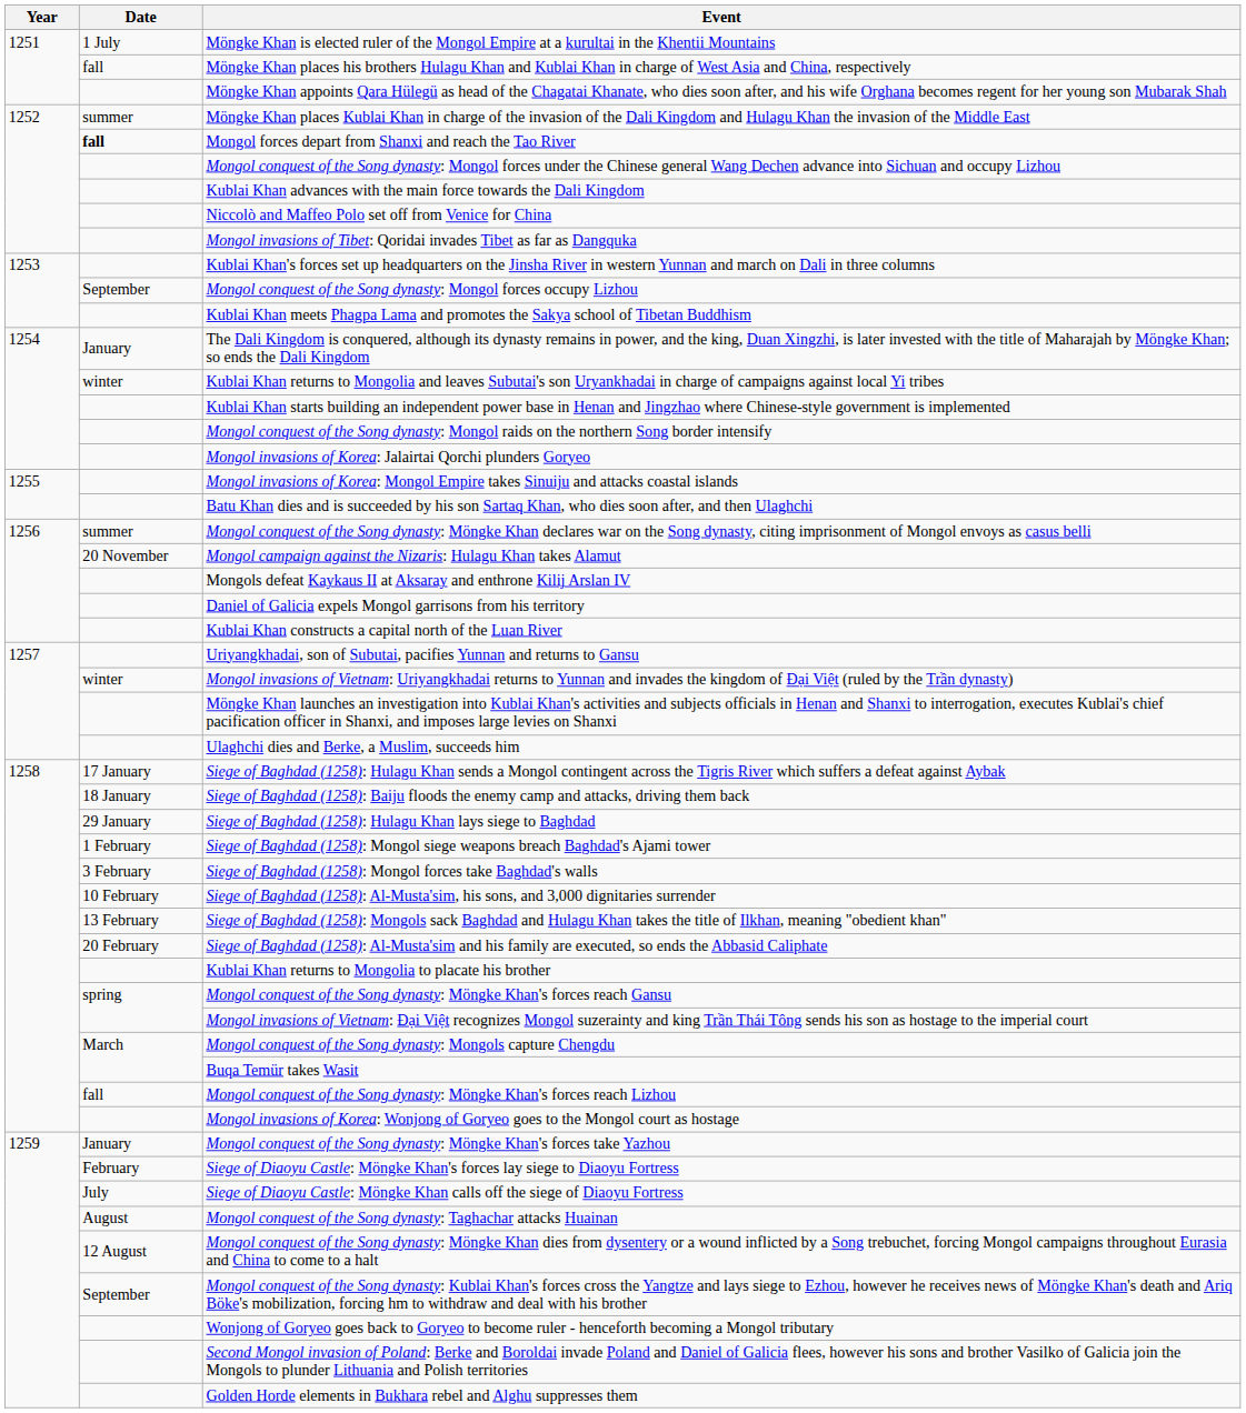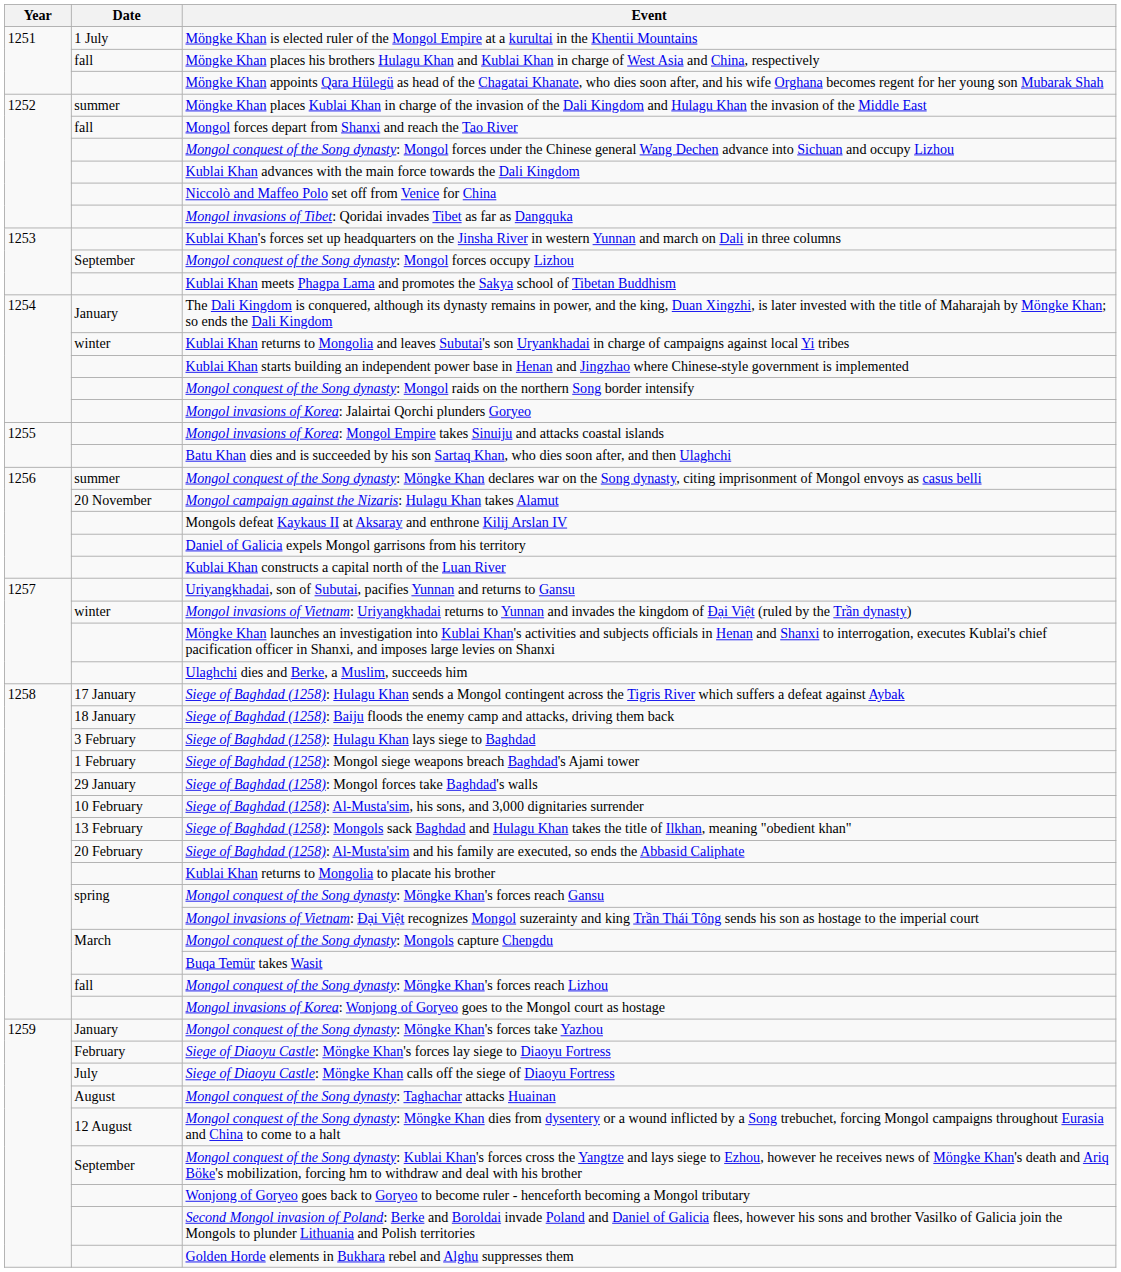 <table class="wikitable" width="100%">
 <tr>
 <th style="width:6%">Year</th>
 <th style="width:10%">Date</th>
 <th>Event</th>
 </tr>
 <tr>
 <td rowspan="3" valign="top">1251</td>
 <td>1 July</td>
 <td><a href='#'>Möngke Khan</a> is elected ruler of the <a href='#'>Mongol Empire</a> at a <a href='#'>kurultai</a> in the <a href='#'>Khentii Mountains</a></td>
 </tr>
 <tr>
 <td>fall</td>
 <td><a href='#'>Möngke Khan</a> places his brothers <a href='#'>Hulagu Khan</a> and <a href='#'>Kublai Khan</a> in charge of <a href='#'>West Asia</a> and <a href='#'>China</a>, respectively</td>
 </tr>
 <tr>
 <td></td>
 <td><a href='#'>Möngke Khan</a> appoints <a href='#'>Qara Hülegü</a> as head of the <a href='#'>Chagatai Khanate</a>, who dies soon after, and his wife <a href='#'>Orghana</a> becomes regent for her young son <a href='#'>Mubarak Shah</a></td>
 </tr>
 <tr>
 <td rowspan="6" valign="top">1252</td>
 <td>summer</td>
 <td><a href='#'>Möngke Khan</a> places <a href='#'>Kublai Khan</a> in charge of the invasion of the <a href='#'>Dali Kingdom</a> and <a href='#'>Hulagu Khan</a> the invasion of the <a href='#'>Middle East</a></td>
 </tr>
 <tr>
-<td><strong>fall</strong></td>
+<td>fall</td>
 <td><a href='#'>Mongol</a> forces depart from <a href='#'>Shanxi</a> and reach the <a href='#'>Tao River</a></td>
 </tr>
 <tr>
 <td></td>
 <td><em><a href='#'>Mongol conquest of the Song dynasty</a></em>: <a href='#'>Mongol</a> forces under the Chinese general <a href='#'>Wang Dechen</a> advance into <a href='#'>Sichuan</a> and occupy <a href='#'>Lizhou</a></td>
 </tr>
 <tr>
 <td></td>
 <td><a href='#'>Kublai Khan</a> advances with the main force towards the <a href='#'>Dali Kingdom</a></td>
 </tr>
 <tr>
 <td></td>
 <td><a href='#'>Niccolò and Maffeo Polo</a> set off from <a href='#'>Venice</a> for <a href='#'>China</a></td>
 </tr>
 <tr>
 <td></td>
 <td><em><a href='#'>Mongol invasions of Tibet</a></em>: Qoridai invades <a href='#'>Tibet</a> as far as <a href='#'>Dangquka</a></td>
 </tr>
 <tr>
 <td rowspan="3" valign="top">1253</td>
 <td></td>
 <td><a href='#'>Kublai Khan</a>'s forces set up headquarters on the <a href='#'>Jinsha River</a> in western <a href='#'>Yunnan</a> and march on <a href='#'>Dali</a> in three columns</td>
 </tr>
 <tr>
 <td>September</td>
 <td><em><a href='#'>Mongol conquest of the Song dynasty</a></em>: <a href='#'>Mongol</a> forces occupy <a href='#'>Lizhou</a></td>
 </tr>
 <tr>
 <td></td>
 <td><a href='#'>Kublai Khan</a> meets <a href='#'>Phagpa Lama</a> and promotes the <a href='#'>Sakya</a> school of <a href='#'>Tibetan Buddhism</a></td>
 </tr>
 <tr>
 <td rowspan="5" valign="top">1254</td>
 <td>January</td>
 <td>The <a href='#'>Dali Kingdom</a> is conquered, although its dynasty remains in power, and the king, <a href='#'>Duan Xingzhi</a>, is later invested with the title of Maharajah by <a href='#'>Möngke Khan</a>; so ends the <a href='#'>Dali Kingdom</a></td>
 </tr>
 <tr>
 <td>winter</td>
 <td><a href='#'>Kublai Khan</a> returns to <a href='#'>Mongolia</a> and leaves <a href='#'>Subutai</a>'s son <a href='#'>Uryankhadai</a> in charge of campaigns against local <a href='#'>Yi</a> tribes</td>
 </tr>
 <tr>
 <td></td>
 <td><a href='#'>Kublai Khan</a> starts building an independent power base in <a href='#'>Henan</a> and <a href='#'>Jingzhao</a> where Chinese-style government is implemented</td>
 </tr>
 <tr>
 <td></td>
 <td><em><a href='#'>Mongol conquest of the Song dynasty</a></em>: <a href='#'>Mongol</a> raids on the northern <a href='#'>Song</a> border intensify</td>
 </tr>
 <tr>
 <td></td>
 <td><em><a href='#'>Mongol invasions of Korea</a></em>: Jalairtai Qorchi plunders <a href='#'>Goryeo</a></td>
 </tr>
 <tr>
 <td rowspan="2" valign="top">1255</td>
 <td></td>
 <td><em><a href='#'>Mongol invasions of Korea</a></em>: <a href='#'>Mongol Empire</a> takes <a href='#'>Sinuiju</a> and attacks coastal islands</td>
 </tr>
 <tr>
 <td></td>
 <td><a href='#'>Batu Khan</a> dies and is succeeded by his son <a href='#'>Sartaq Khan</a>, who dies soon after, and then <a href='#'>Ulaghchi</a></td>
 </tr>
 <tr>
 <td rowspan="5" valign="top">1256</td>
 <td>summer</td>
 <td><em><a href='#'>Mongol conquest of the Song dynasty</a></em>: <a href='#'>Möngke Khan</a> declares war on the <a href='#'>Song dynasty</a>, citing imprisonment of Mongol envoys as <a href='#'>casus belli</a></td>
 </tr>
 <tr>
 <td>20 November</td>
 <td><em><a href='#'>Mongol campaign against the Nizaris</a></em>: <a href='#'>Hulagu Khan</a> takes <a href='#'>Alamut</a></td>
 </tr>
 <tr>
 <td></td>
 <td>Mongols defeat <a href='#'>Kaykaus II</a> at <a href='#'>Aksaray</a> and enthrone <a href='#'>Kilij Arslan IV</a></td>
 </tr>
 <tr>
 <td></td>
 <td><a href='#'>Daniel of Galicia</a> expels Mongol garrisons from his territory</td>
 </tr>
 <tr>
 <td></td>
 <td><a href='#'>Kublai Khan</a> constructs a capital north of the <a href='#'>Luan River</a></td>
 </tr>
 <tr>
 <td rowspan="4" valign="top">1257</td>
 <td></td>
 <td><a href='#'>Uriyangkhadai</a>, son of <a href='#'>Subutai</a>, pacifies <a href='#'>Yunnan</a> and returns to <a href='#'>Gansu</a></td>
 </tr>
 <tr>
 <td>winter</td>
 <td><em><a href='#'>Mongol invasions of Vietnam</a></em>: <a href='#'>Uriyangkhadai</a> returns to <a href='#'>Yunnan</a> and invades the kingdom of <a href='#'>Đại Việt</a> (ruled by the <a href='#'>Trần dynasty</a>)</td>
 </tr>
 <tr>
 <td></td>
 <td><a href='#'>Möngke Khan</a> launches an investigation into <a href='#'>Kublai Khan</a>'s activities and subjects officials in <a href='#'>Henan</a> and <a href='#'>Shanxi</a> to interrogation, executes Kublai's chief pacification officer in Shanxi, and imposes large levies on Shanxi</td>
 </tr>
 <tr>
 <td></td>
 <td><a href='#'>Ulaghchi</a> dies and <a href='#'>Berke</a>, a <a href='#'>Muslim</a>, succeeds him</td>
 </tr>
 <tr>
 <td rowspan="15" valign="top">1258</td>
 <td>17 January</td>
 <td><em><a href='#'>Siege of Baghdad (1258)</a></em>: <a href='#'>Hulagu Khan</a> sends a Mongol contingent across the <a href='#'>Tigris River</a> which suffers a defeat against <a href='#'>Aybak</a></td>
 </tr>
 <tr>
 <td>18 January</td>
 <td><em><a href='#'>Siege of Baghdad (1258)</a></em>: <a href='#'>Baiju</a> floods the enemy camp and attacks, driving them back</td>
 </tr>
 <tr>
-<td>29 January</td>
+<td>3 February</td>
 <td><em><a href='#'>Siege of Baghdad (1258)</a></em>: <a href='#'>Hulagu Khan</a> lays siege to <a href='#'>Baghdad</a></td>
 </tr>
 <tr>
 <td>1 February</td>
 <td><em><a href='#'>Siege of Baghdad (1258)</a></em>: Mongol siege weapons breach <a href='#'>Baghdad</a>'s Ajami tower</td>
 </tr>
 <tr>
-<td>3 February</td>
+<td>29 January</td>
 <td><em><a href='#'>Siege of Baghdad (1258)</a></em>: Mongol forces take <a href='#'>Baghdad</a>'s walls</td>
 </tr>
 <tr>
 <td>10 February</td>
 <td><em><a href='#'>Siege of Baghdad (1258)</a></em>: <a href='#'>Al-Musta'sim</a>, his sons, and 3,000 dignitaries surrender</td>
 </tr>
 <tr>
 <td>13 February</td>
 <td><em><a href='#'>Siege of Baghdad (1258)</a></em>: <a href='#'>Mongols</a> sack <a href='#'>Baghdad</a> and <a href='#'>Hulagu Khan</a> takes the title of <a href='#'>Ilkhan</a>, meaning "obedient khan"</td>
 </tr>
 <tr>
 <td>20 February</td>
 <td><em><a href='#'>Siege of Baghdad (1258)</a></em>: <a href='#'>Al-Musta'sim</a> and his family are executed, so ends the <a href='#'>Abbasid Caliphate</a></td>
 </tr>
 <tr>
 <td></td>
 <td><a href='#'>Kublai Khan</a> returns to <a href='#'>Mongolia</a> to placate his brother</td>
 </tr>
 <tr>
 <td rowspan="2" valign="top">spring</td>
 <td><em><a href='#'>Mongol conquest of the Song dynasty</a></em>: <a href='#'>Möngke Khan</a>'s forces reach <a href='#'>Gansu</a></td>
 </tr>
 <tr>
 <td><em><a href='#'>Mongol invasions of Vietnam</a></em>: <a href='#'>Đại Việt</a> recognizes <a href='#'>Mongol</a> suzerainty and king <a href='#'>Trần Thái Tông</a> sends his son as hostage to the imperial court</td>
 </tr>
 <tr>
 <td rowspan="2" valign="top">March</td>
 <td><em><a href='#'>Mongol conquest of the Song dynasty</a></em>: <a href='#'>Mongols</a> capture <a href='#'>Chengdu</a></td>
 </tr>
 <tr>
 <td><a href='#'>Buqa Temür</a> takes <a href='#'>Wasit</a></td>
 </tr>
 <tr>
 <td>fall</td>
 <td><em><a href='#'>Mongol conquest of the Song dynasty</a></em>: <a href='#'>Möngke Khan</a>'s forces reach <a href='#'>Lizhou</a></td>
 </tr>
 <tr>
 <td></td>
 <td><em><a href='#'>Mongol invasions of Korea</a></em>: <a href='#'>Wonjong of Goryeo</a> goes to the Mongol court as hostage</td>
 </tr>
 <tr>
 <td rowspan="9" valign="top">1259</td>
 <td>January</td>
 <td><em><a href='#'>Mongol conquest of the Song dynasty</a></em>: <a href='#'>Möngke Khan</a>'s forces take <a href='#'>Yazhou</a></td>
 </tr>
 <tr>
 <td>February</td>
 <td><em><a href='#'>Siege of Diaoyu Castle</a></em>: <a href='#'>Möngke Khan</a>'s forces lay siege to <a href='#'>Diaoyu Fortress</a></td>
 </tr>
 <tr>
 <td>July</td>
 <td><em><a href='#'>Siege of Diaoyu Castle</a></em>: <a href='#'>Möngke Khan</a> calls off the siege of <a href='#'>Diaoyu Fortress</a></td>
 </tr>
 <tr>
 <td>August</td>
 <td><em><a href='#'>Mongol conquest of the Song dynasty</a></em>: <a href='#'>Taghachar</a> attacks <a href='#'>Huainan</a></td>
 </tr>
 <tr>
 <td>12 August</td>
 <td><em><a href='#'>Mongol conquest of the Song dynasty</a></em>: <a href='#'>Möngke Khan</a> dies from <a href='#'>dysentery</a> or a wound inflicted by a <a href='#'>Song</a> trebuchet, forcing Mongol campaigns throughout <a href='#'>Eurasia</a> and <a href='#'>China</a> to come to a halt</td>
 </tr>
 <tr>
 <td>September</td>
 <td><em><a href='#'>Mongol conquest of the Song dynasty</a></em>: <a href='#'>Kublai Khan</a>'s forces cross the <a href='#'>Yangtze</a> and lays siege to <a href='#'>Ezhou</a>, however he receives news of <a href='#'>Möngke Khan</a>'s death and <a href='#'>Ariq Böke</a>'s mobilization, forcing hm to withdraw and deal with his brother</td>
 </tr>
 <tr>
 <td></td>
 <td><a href='#'>Wonjong of Goryeo</a> goes back to <a href='#'>Goryeo</a> to become ruler - henceforth becoming a Mongol tributary</td>
 </tr>
 <tr>
 <td></td>
 <td><em><a href='#'>Second Mongol invasion of Poland</a></em>: <a href='#'>Berke</a> and <a href='#'>Boroldai</a> invade <a href='#'>Poland</a> and <a href='#'>Daniel of Galicia</a> flees, however his sons and brother Vasilko of Galicia join the Mongols to plunder <a href='#'>Lithuania</a> and Polish territories</td>
 </tr>
 <tr>
 <td></td>
 <td><a href='#'>Golden Horde</a> elements in <a href='#'>Bukhara</a> rebel and <a href='#'>Alghu</a> suppresses them</td>
 </tr>
 </table>
